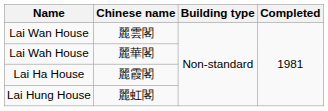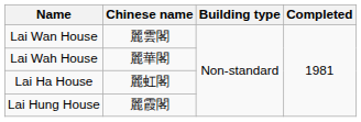 <table class="wikitable" style="text-align: center">
 <tr>
 <th>Name</th>
 <th>Chinese name</th>
 <th>Building type</th>
 <th>Completed</th>
 </tr>
 <tr>
 <td>Lai Wan House</td>
 <td>麗雲閣</td>
 <td rowspan="4">Non-standard</td>
 <td rowspan="4">1981</td>
 </tr>
 <tr>
 <td>Lai Wah House</td>
 <td>麗華閣</td>
 </tr>
 <tr>
 <td>Lai Ha House</td>
-<td>麗霞閣</td>
+<td>麗虹閣</td>
 </tr>
 <tr>
 <td>Lai Hung House</td>
-<td>麗虹閣</td>
+<td>麗霞閣</td>
 </tr>
 </table>
